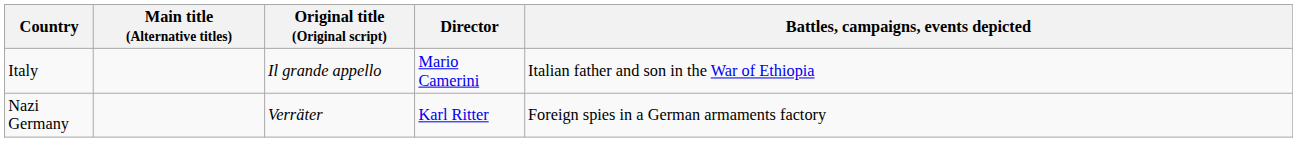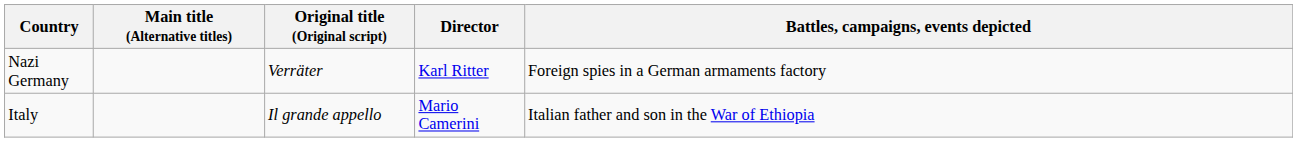 <table class="wikitable sortable" style="width:100%;">
 <tr>
 <th width= 80>Country</th>
 <th width=160>Main title<br><small>(Alternative titles)</small></th>
 <th width=140>Original title<br><small>(Original script)</small></th>
 <th width=100>Director</th>
 <th class="unsortable">Battles, campaigns, events depicted</th>
 </tr>
 <tr>
+<td>Nazi Germany</td>
+<td><em></em></td>
+<td><em>Verräter</em></td>
+<td><a href='#'>Karl Ritter</a></td>
+<td>Foreign spies in a German armaments factory</td>
+</tr>
+<tr>
 <td>Italy</td>
 <td><em></em></td>
 <td><em>Il grande appello</em></td>
 <td><a href='#'>Mario Camerini</a></td>
 <td>Italian father and son in the <a href='#'>War of Ethiopia</a></td>
 </tr>
-<tr>
-<td>Nazi Germany</td>
-<td><em></em></td>
-<td><em>Verräter</em></td>
-<td><a href='#'>Karl Ritter</a></td>
-<td>Foreign spies in a German armaments factory</td>
-</tr>
 </table>
